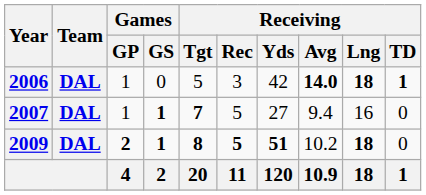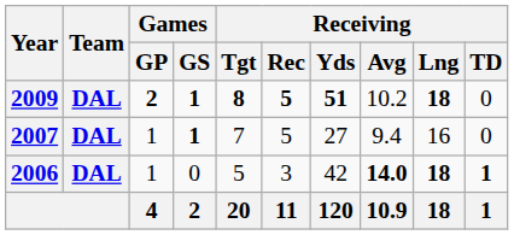 <table class="wikitable" style="text-align:center">
 <tr>
 <th rowspan="2">Year</th>
 <th rowspan="2">Team</th>
 <th colspan="2">Games</th>
 <th colspan="6">Receiving</th>
 </tr>
 <tr>
 <th>GP</th>
 <th>GS</th>
 <th>Tgt</th>
 <th>Rec</th>
 <th>Yds</th>
 <th>Avg</th>
 <th>Lng</th>
 <th>TD</th>
 </tr>
 <tr>
+<th><a href='#'>2009</a></th>
+<th><a href='#'>DAL</a></th>
+<td><strong>2</strong></td>
+<td><strong>1</strong></td>
+<td><strong>8</strong></td>
+<td><strong>5</strong></td>
+<td><strong>51</strong></td>
+<td>10.2</td>
+<td><strong>18</strong></td>
+<td>0</td>
+</tr>
+<tr>
+<th><a href='#'>2007</a></th>
+<th><a href='#'>DAL</a></th>
+<td>1</td>
+<td><strong>1</strong></td>
+<td>7</td>
+<td>5</td>
+<td>27</td>
+<td>9.4</td>
+<td>16</td>
+<td>0</td>
+</tr>
+<tr>
 <th><a href='#'>2006</a></th>
 <th><a href='#'>DAL</a></th>
 <td>1</td>
 <td>0</td>
 <td>5</td>
 <td>3</td>
 <td>42</td>
 <td><strong>14.0</strong></td>
 <td><strong>18</strong></td>
 <td><strong>1</strong></td>
-</tr>
-<tr>
-<th><a href='#'>2007</a></th>
-<th><a href='#'>DAL</a></th>
-<td>1</td>
-<td><strong>1</strong></td>
-<td><strong>7</strong></td>
-<td>5</td>
-<td>27</td>
-<td>9.4</td>
-<td>16</td>
-<td>0</td>
-</tr>
-<tr>
-<th><a href='#'>2009</a></th>
-<th><a href='#'>DAL</a></th>
-<td><strong>2</strong></td>
-<td><strong>1</strong></td>
-<td><strong>8</strong></td>
-<td><strong>5</strong></td>
-<td><strong>51</strong></td>
-<td>10.2</td>
-<td><strong>18</strong></td>
-<td>0</td>
 </tr>
 <tr>
 <th colspan="2"></th>
 <th>4</th>
 <th>2</th>
 <th>20</th>
 <th>11</th>
 <th>120</th>
 <th>10.9</th>
 <th>18</th>
 <th>1</th>
 </tr>
 </table>
